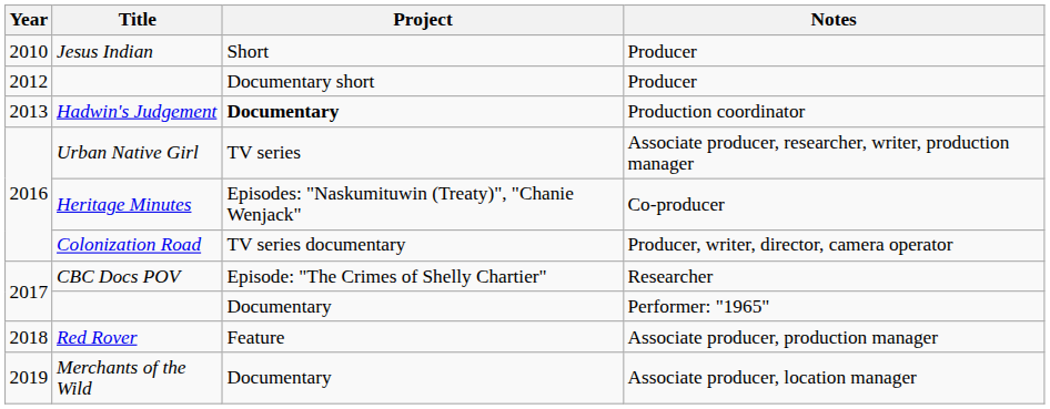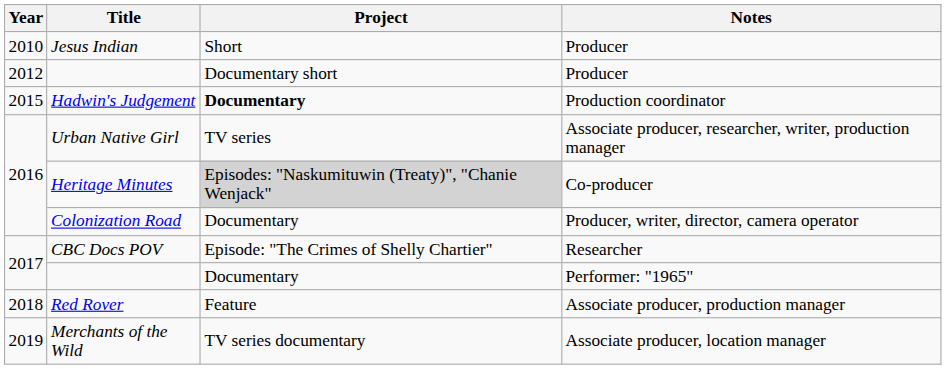 <table class="wikitable sortable">
 <tr>
 <th>Year</th>
 <th>Title</th>
 <th>Project</th>
 <th class="unsortable">Notes</th>
 </tr>
 <tr>
 <td>2010</td>
 <td><em>Jesus Indian</em></td>
 <td>Short</td>
 <td>Producer</td>
 </tr>
 <tr>
 <td>2012</td>
 <td><em></em></td>
 <td>Documentary short</td>
 <td>Producer</td>
 </tr>
 <tr>
-<td>2013</td>
+<td>2015</td>
 <td><em><a href='#'>Hadwin's Judgement</a></em></td>
 <td><strong>Documentary</strong></td>
 <td>Production coordinator</td>
 </tr>
 <tr>
 <td rowspan="3">2016</td>
 <td><em>Urban Native Girl</em></td>
 <td>TV series</td>
 <td>Associate producer, researcher, writer, production manager</td>
 </tr>
 <tr>
 <td><em><a href='#'>Heritage Minutes</a></em></td>
-<td>Episodes: "Naskumituwin (Treaty)", "Chanie Wenjack"</td>
+<td style="background: lightgrey;">Episodes: "Naskumituwin (Treaty)", "Chanie Wenjack"</td>
 <td>Co-producer</td>
 </tr>
 <tr>
 <td><em><a href='#'>Colonization Road</a></em></td>
-<td>TV series documentary</td>
+<td>Documentary</td>
 <td>Producer, writer, director, camera operator</td>
 </tr>
 <tr>
 <td rowspan="2">2017</td>
 <td><em>CBC Docs POV</em></td>
 <td>Episode: "The Crimes of Shelly Chartier"</td>
 <td>Researcher</td>
 </tr>
 <tr>
 <td><em></em></td>
 <td>Documentary</td>
 <td>Performer: "1965"</td>
 </tr>
 <tr>
 <td>2018</td>
 <td><em><a href='#'>Red Rover</a></em></td>
 <td>Feature</td>
 <td>Associate producer, production manager</td>
 </tr>
 <tr>
 <td>2019</td>
 <td><em>Merchants of the Wild</em></td>
-<td>Documentary</td>
+<td>TV series documentary</td>
 <td>Associate producer, location manager</td>
 </tr>
 </table>
